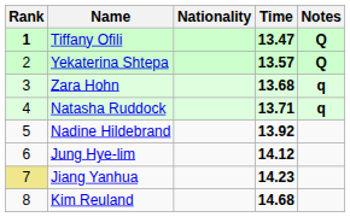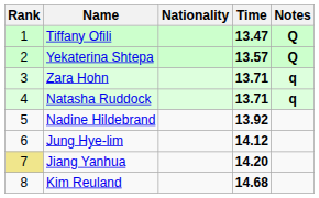 <table class="wikitable sortable" style="text-align:center">
 <tr>
 <th>Rank</th>
 <th>Name</th>
 <th>Nationality</th>
 <th>Time</th>
 <th>Notes</th>
 </tr>
 <tr bgcolor=ccffcc>
-<td><strong>1</strong></td>
+<td>1</td>
 <td align=left><a href='#'>Tiffany Ofili</a></td>
 <td align=left></td>
 <td><strong>13.47</strong></td>
 <td><strong>Q</strong></td>
 </tr>
 <tr bgcolor=ccffcc>
 <td>2</td>
 <td align=left><a href='#'>Yekaterina Shtepa</a></td>
 <td align=left></td>
 <td><strong>13.57</strong></td>
 <td><strong>Q</strong></td>
 </tr>
 <tr bgcolor=ddffdd>
 <td>3</td>
 <td align=left><a href='#'>Zara Hohn</a></td>
 <td align=left></td>
-<td><strong>13.68</strong></td>
+<td><strong>13.71</strong></td>
 <td><strong>q</strong></td>
 </tr>
 <tr bgcolor=ddffdd>
 <td>4</td>
 <td align=left><a href='#'>Natasha Ruddock</a></td>
 <td align=left></td>
 <td><strong>13.71</strong></td>
 <td><strong>q</strong></td>
 </tr>
 <tr>
 <td>5</td>
 <td align=left><a href='#'>Nadine Hildebrand</a></td>
 <td align=left></td>
 <td><strong>13.92</strong></td>
 <td></td>
 </tr>
 <tr>
 <td>6</td>
 <td align=left><a href='#'>Jung Hye-lim</a></td>
 <td align=left></td>
 <td><strong>14.12</strong></td>
 <td></td>
 </tr>
 <tr>
 <td style="background: khaki;">7</td>
 <td align=left><a href='#'>Jiang Yanhua</a></td>
 <td align=left></td>
-<td><strong>14.23</strong></td>
+<td><strong>14.20</strong></td>
 <td></td>
 </tr>
 <tr>
 <td>8</td>
 <td align=left><a href='#'>Kim Reuland</a></td>
 <td align=left></td>
 <td><strong>14.68</strong></td>
 <td></td>
 </tr>
 </table>
